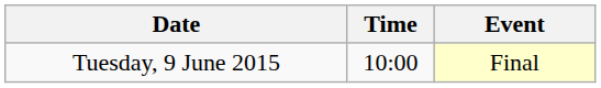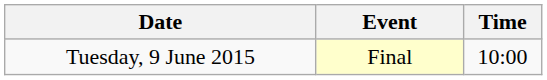 <table class = "wikitable" style="text-align:center;">
 <tr>
 <th width=220>Date</th>
+<th width=100>Event</th>
 <th width=50>Time</th>
-<th width=100>Event</th>
 </tr>
 <tr>
 <td>Tuesday, 9 June 2015</td>
+<td bgcolor=ffffcc>Final</td>
 <td>10:00</td>
-<td bgcolor=ffffcc>Final</td>
 </tr>
 </table>
